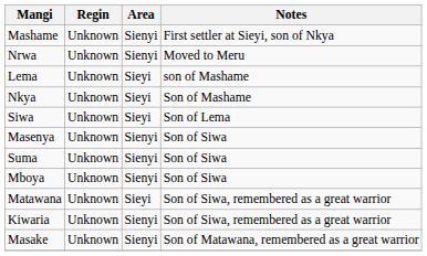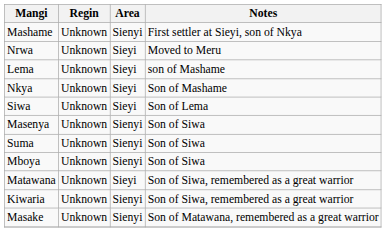 <table class=wikitable style=height:1em;>
 <tr>
 <th>Mangi</th>
 <th>Regin</th>
 <th>Area</th>
 <th>Notes</th>
 </tr>
 <tr>
 <td>Mashame</td>
 <td>Unknown</td>
 <td>Sienyi</td>
 <td>First settler at Sieyi, son of Nkya</td>
 </tr>
 <tr>
 <td>Nrwa</td>
 <td>Unknown</td>
-<td>Sienyi</td>
+<td>Sieyi</td>
 <td>Moved to Meru</td>
 </tr>
 <tr>
 <td>Lema</td>
 <td>Unknown</td>
 <td>Sieyi</td>
 <td>son of Mashame</td>
 </tr>
 <tr>
 <td>Nkya</td>
 <td>Unknown</td>
 <td>Sieyi</td>
 <td>Son of Mashame</td>
 </tr>
 <tr>
 <td>Siwa</td>
 <td>Unknown</td>
 <td>Sieyi</td>
 <td>Son of Lema</td>
 </tr>
 <tr>
 <td>Masenya</td>
 <td>Unknown</td>
 <td>Sienyi</td>
 <td>Son of Siwa</td>
 </tr>
 <tr>
 <td>Suma</td>
 <td>Unknown</td>
 <td>Sienyi</td>
 <td>Son of Siwa</td>
 </tr>
 <tr>
 <td>Mboya</td>
 <td>Unknown</td>
 <td>Sienyi</td>
 <td>Son of Siwa</td>
 </tr>
 <tr>
 <td>Matawana</td>
 <td>Unknown</td>
 <td>Sieyi</td>
 <td>Son of Siwa, remembered as a great warrior</td>
 </tr>
 <tr>
 <td>Kiwaria</td>
 <td>Unknown</td>
 <td>Sienyi</td>
 <td>Son of Siwa, remembered as a great warrior</td>
 </tr>
 <tr>
 <td>Masake</td>
 <td>Unknown</td>
 <td>Sienyi</td>
 <td>Son of Matawana, remembered as a great warrior</td>
 </tr>
 <tr>
 </tr>
 </table>
